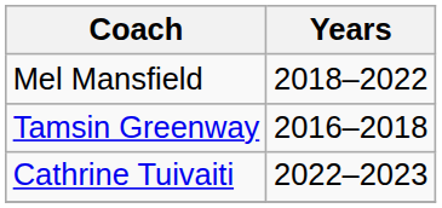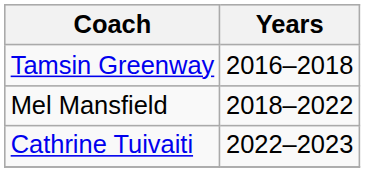 <table class="wikitable collapsible">
 <tr>
 <th>Coach</th>
 <th>Years</th>
 </tr>
 <tr>
+<td> <a href='#'>Tamsin Greenway</a></td>
+<td>2016–2018</td>
+</tr>
+<tr>
 <td>  Mel Mansfield</td>
 <td>2018–2022</td>
-</tr>
-<tr>
-<td> <a href='#'>Tamsin Greenway</a></td>
-<td>2016–2018</td>
 </tr>
 <tr>
 <td> <a href='#'>Cathrine Tuivaiti</a></td>
 <td>2022–2023</td>
 </tr>
 <tr>
 </tr>
 </table>
